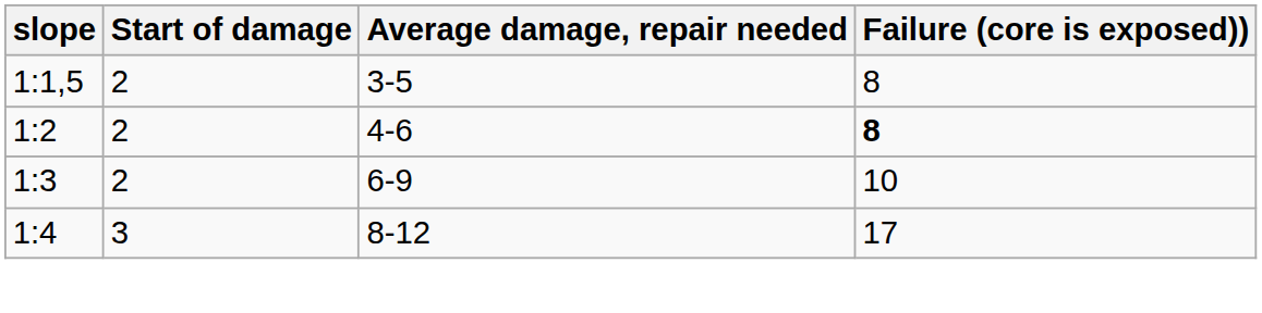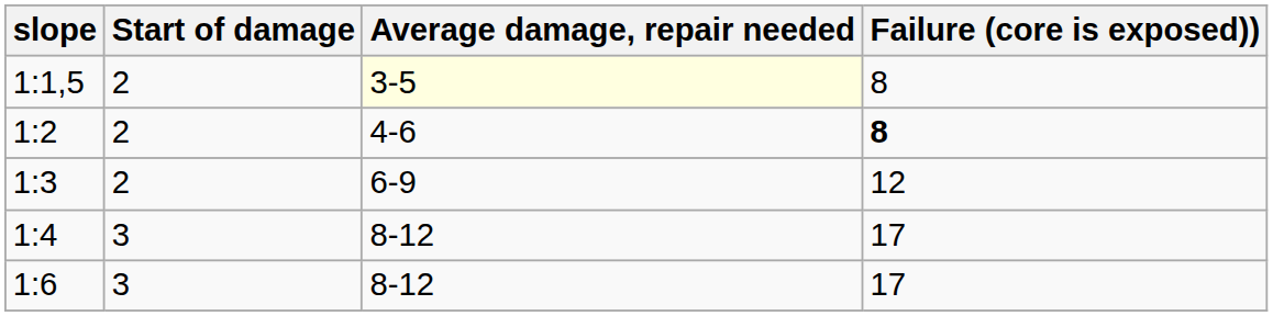 <table class="wikitable">
 <tr>
 <th>slope</th>
 <th>Start of damage</th>
 <th>Average damage, repair needed</th>
 <th>Failure (core is exposed))</th>
 </tr>
 <tr>
 <td>1:1,5</td>
 <td>2</td>
-<td>3-5</td>
+<td style="background: lightyellow;">3-5</td>
 <td>8</td>
 </tr>
 <tr>
 <td>1:2</td>
 <td>2</td>
 <td>4-6</td>
 <td><strong>8</strong></td>
 </tr>
 <tr>
 <td>1:3</td>
 <td>2</td>
 <td>6-9</td>
-<td>10</td>
+<td>12</td>
 </tr>
 <tr>
 <td>1:4</td>
 <td>3</td>
 <td>8-12</td>
 <td>17</td>
 </tr>
+<tr>
+<td>1:6</td>
+<td>3</td>
+<td>8-12</td>
+<td>17</td>
+</tr>
 </table>
